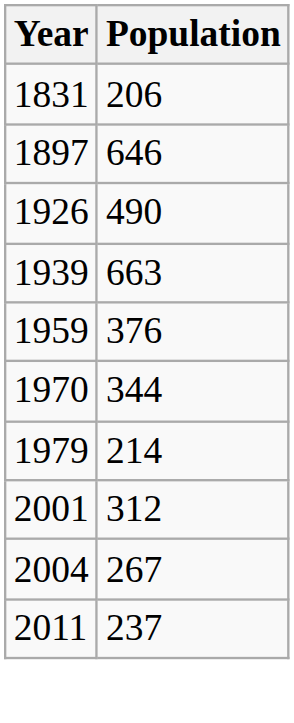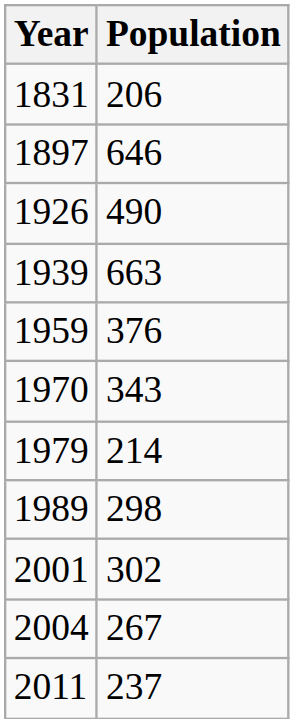 <table class="wikitable">
 <tr>
 <th>Year</th>
 <th>Population</th>
 </tr>
 <tr>
 <td>1831</td>
 <td>206</td>
 </tr>
 <tr>
 <td>1897</td>
 <td>646</td>
 </tr>
 <tr>
 <td>1926</td>
 <td>490</td>
 </tr>
 <tr>
 <td>1939</td>
 <td>663</td>
 </tr>
 <tr>
 <td>1959</td>
 <td>376</td>
 </tr>
 <tr>
 <td>1970</td>
-<td>344</td>
+<td>343</td>
 </tr>
 <tr>
 <td>1979</td>
 <td>214</td>
 </tr>
 <tr>
+<td>1989</td>
+<td>298</td>
+</tr>
+<tr>
 <td>2001</td>
-<td>312</td>
+<td>302</td>
 </tr>
 <tr>
 <td>2004</td>
 <td>267</td>
 </tr>
 <tr>
 <td>2011</td>
 <td>237</td>
 </tr>
 </table>
